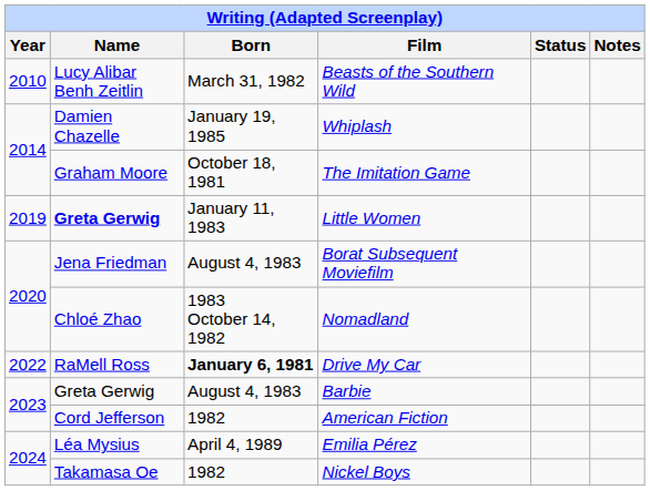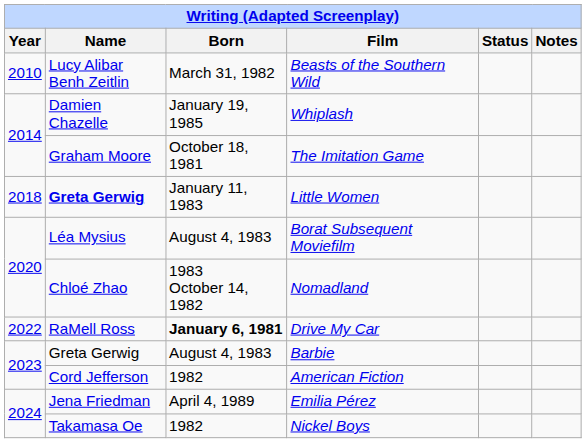 <table class="wikitable plainrowheaders">
 <tr style="background:#bfd7ff;">
 <td colspan="6" style="text-align:center;"><strong><a href='#'>Writing (Adapted Screenplay)</a></strong></td>
 </tr>
 <tr style="background:#ebf5ff;">
 <th>Year</th>
 <th>Name</th>
 <th>Born</th>
 <th>Film</th>
 <th>Status</th>
 <th>Notes</th>
 </tr>
 <tr>
 <td><a href='#'>2010</a><br></td>
 <td><a href='#'>Lucy Alibar</a><br><a href='#'>Benh Zeitlin</a></td>
 <td>March 31, 1982</td>
 <td><em><a href='#'>Beasts of the Southern Wild</a></em></td>
 <td></td>
 <td></td>
 </tr>
 <tr>
 <td rowspan="2"><a href='#'>2014</a><br></td>
 <td><a href='#'>Damien Chazelle</a></td>
 <td>January 19, 1985</td>
 <td><em><a href='#'>Whiplash</a></em></td>
 <td></td>
 <td></td>
 </tr>
 <tr>
 <td><a href='#'>Graham Moore</a></td>
 <td>October 18, 1981</td>
 <td><em><a href='#'>The Imitation Game</a></em></td>
 <td></td>
 <td></td>
 </tr>
 <tr>
-<td><a href='#'>2019</a><br></td>
+<td><a href='#'>2018</a><br></td>
 <td><strong><a href='#'>Greta Gerwig</a></strong></td>
 <td>January 11, 1983</td>
 <td><em><a href='#'>Little Women</a></em></td>
 <td></td>
 <td></td>
 </tr>
 <tr>
 <td rowspan="2"><a href='#'>2020</a><br></td>
-<td><a href='#'>Jena Friedman</a></td>
+<td><a href='#'>Léa Mysius</a></td>
 <td>August 4, 1983</td>
 <td><em><a href='#'>Borat Subsequent Moviefilm</a></em></td>
 <td></td>
 <td></td>
 </tr>
 <tr>
 <td><a href='#'>Chloé Zhao</a></td>
 <td>1983<br>October 14, 1982</td>
 <td><em><a href='#'>Nomadland</a></em></td>
 <td></td>
 <td></td>
 </tr>
 <tr>
 <td><a href='#'>2022</a><br></td>
 <td><a href='#'>RaMell Ross</a></td>
 <td><strong>January 6, 1981</strong></td>
 <td><em><a href='#'>Drive My Car</a></em></td>
 <td></td>
 <td></td>
 </tr>
 <tr>
 <td rowspan="2"><a href='#'>2023</a><br></td>
 <td>Greta Gerwig</td>
 <td>August 4, 1983</td>
 <td><em><a href='#'>Barbie</a></em></td>
 <td></td>
 <td></td>
 </tr>
 <tr>
 <td><a href='#'>Cord Jefferson</a></td>
 <td>1982</td>
 <td><em><a href='#'>American Fiction</a></em></td>
 <td></td>
 <td></td>
 </tr>
 <tr>
 <td rowspan="2"><a href='#'>2024</a><br></td>
-<td><a href='#'>Léa Mysius</a></td>
+<td><a href='#'>Jena Friedman</a></td>
 <td>April 4, 1989</td>
 <td><em><a href='#'>Emilia Pérez</a></em></td>
 <td></td>
 <td></td>
 </tr>
 <tr>
 <td><a href='#'>Takamasa Oe</a></td>
 <td>1982</td>
 <td><em><a href='#'>Nickel Boys</a></em></td>
 <td></td>
 <td></td>
 </tr>
 </table>
